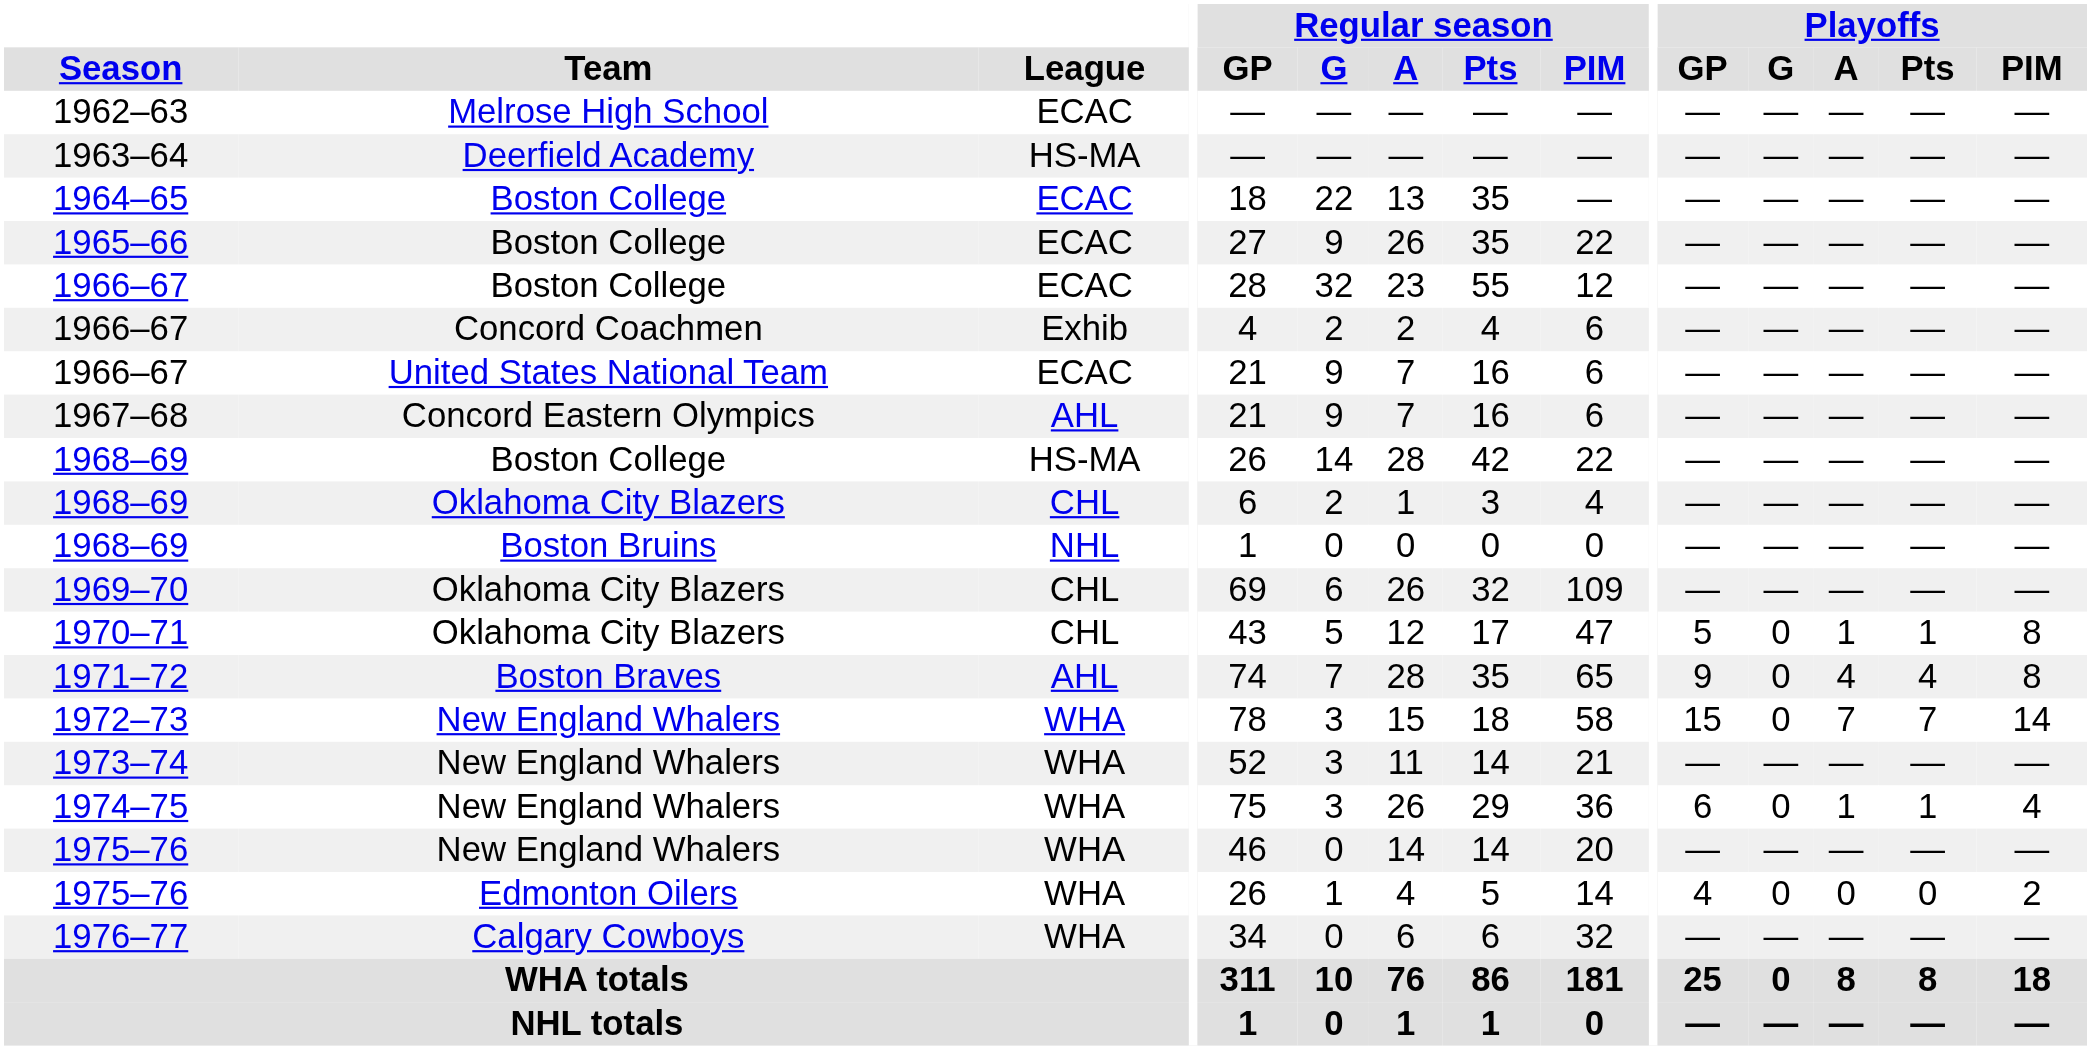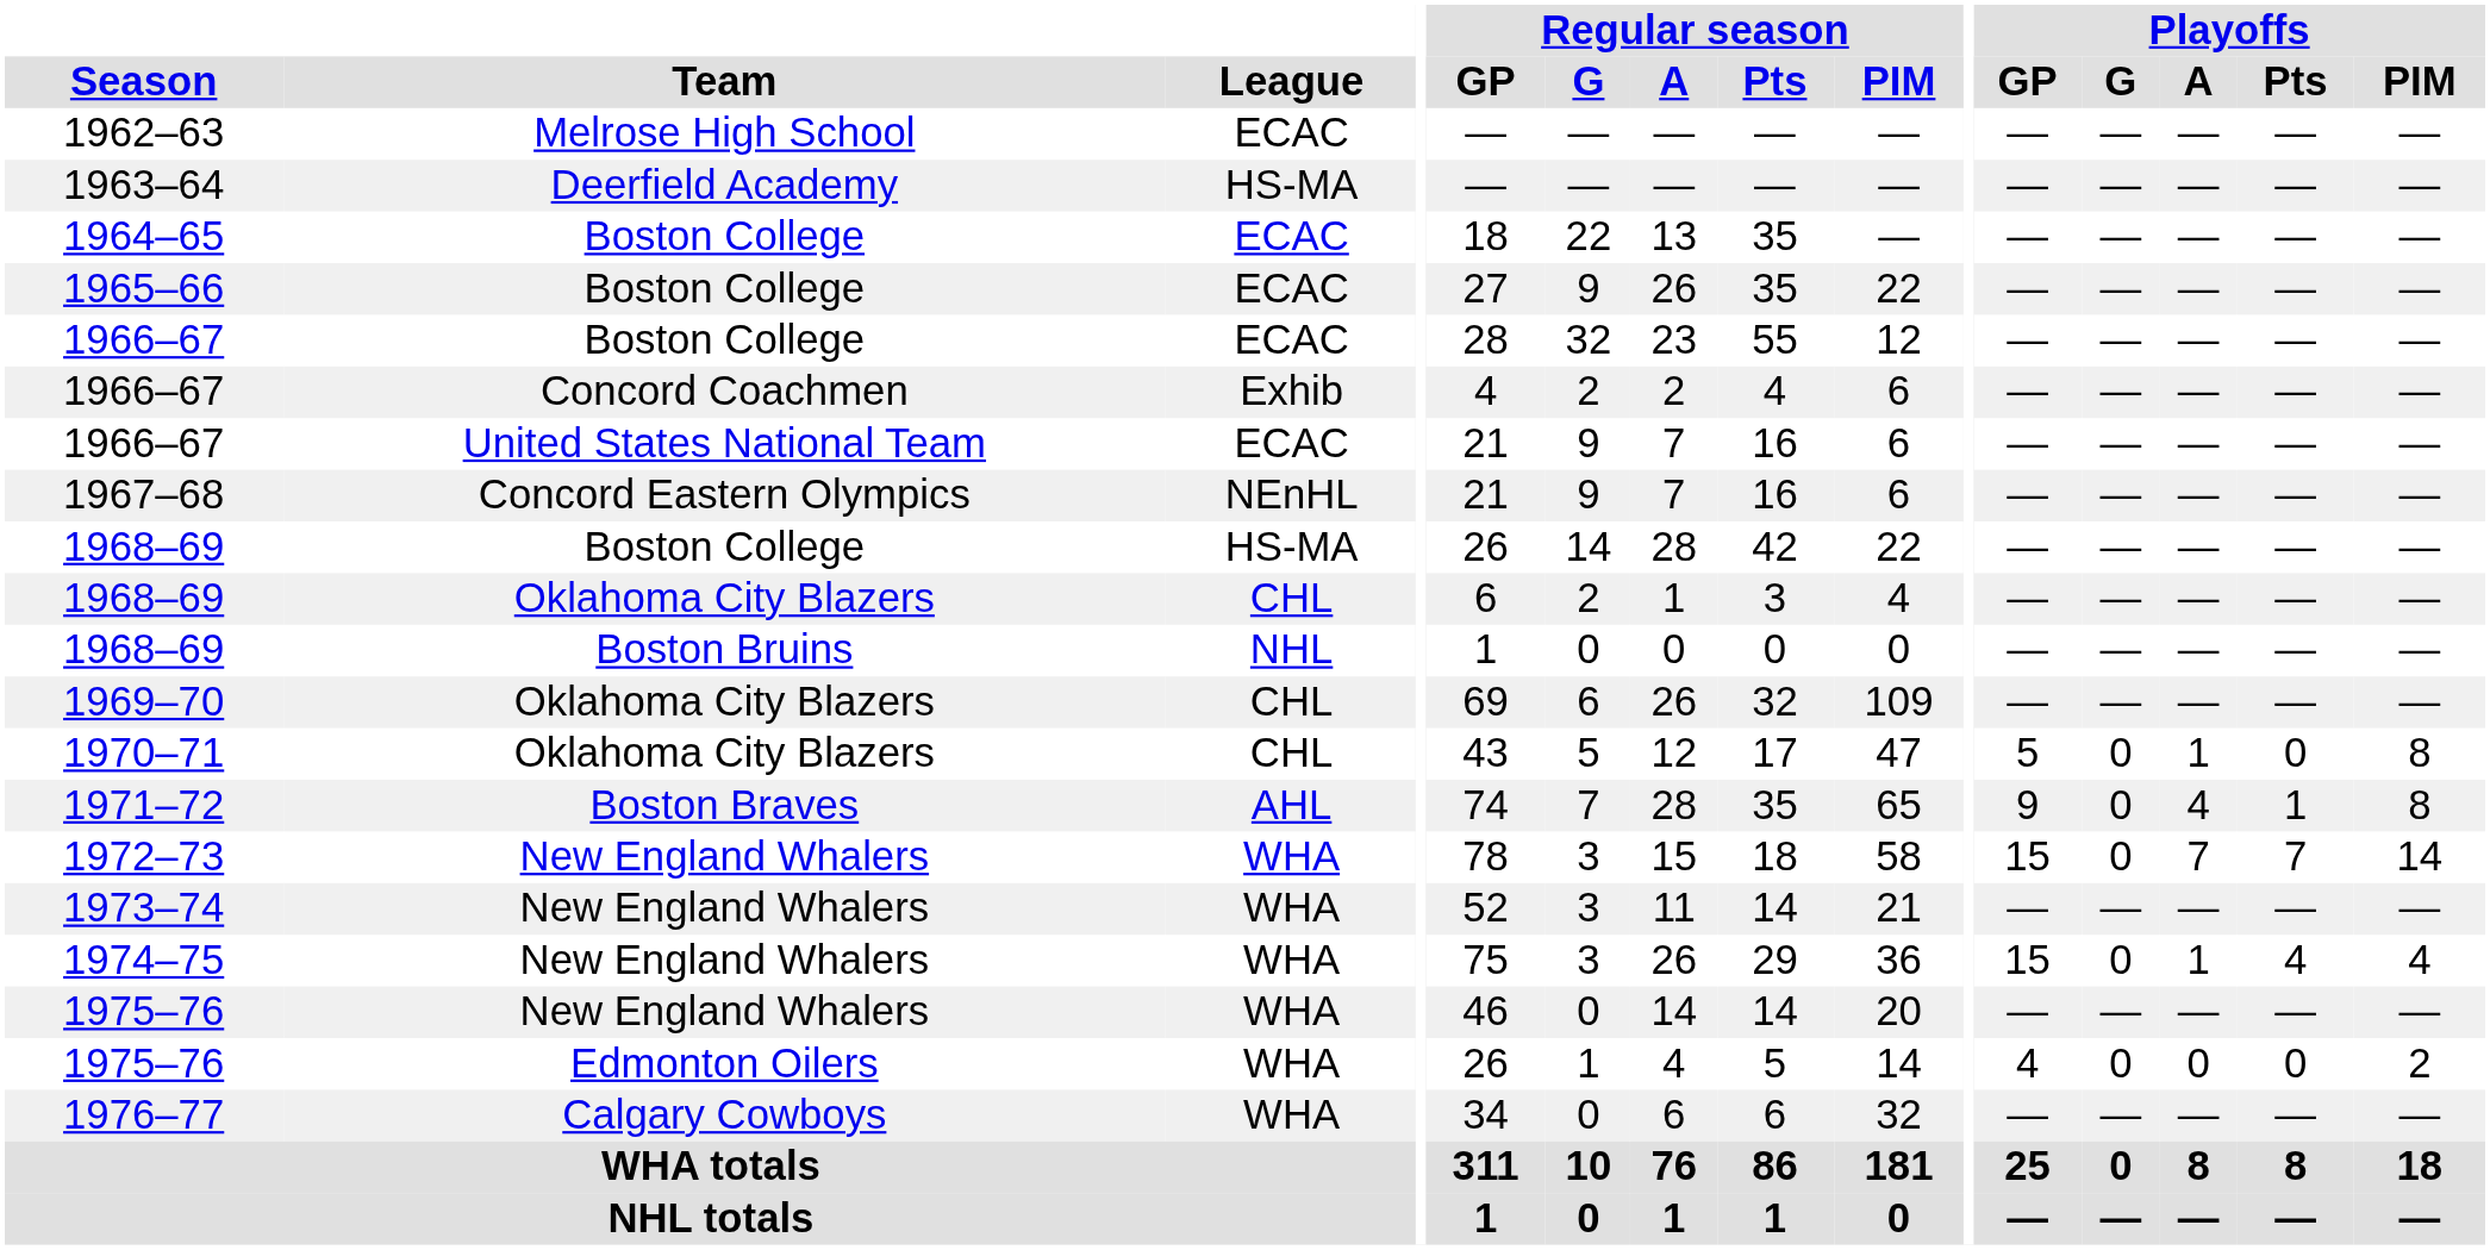 <table border="0" cellpadding="1" cellspacing="0" style="text-align:center; width:60em">
 <tr bgcolor="#e0e0e0">
 <th colspan="3" bgcolor="#ffffff"></th>
 <th rowspan="100" bgcolor="#ffffff"></th>
 <th colspan="5"><a href='#'>Regular season</a></th>
 <th rowspan="100" bgcolor="#ffffff"></th>
 <th colspan="5"><a href='#'>Playoffs</a></th>
 </tr>
 <tr bgcolor="#e0e0e0">
 <th><a href='#'>Season</a></th>
 <th>Team</th>
 <th>League</th>
 <th>GP</th>
 <th><a href='#'>G</a></th>
 <th><a href='#'>A</a></th>
 <th><a href='#'>Pts</a></th>
 <th><a href='#'>PIM</a></th>
 <th>GP</th>
 <th>G</th>
 <th>A</th>
 <th>Pts</th>
 <th>PIM</th>
 </tr>
 <tr>
 <td>1962–63</td>
 <td><a href='#'>Melrose High School</a></td>
 <td>ECAC</td>
 <td>—</td>
 <td>—</td>
 <td>—</td>
 <td>—</td>
 <td>—</td>
 <td>—</td>
 <td>—</td>
 <td>—</td>
 <td>—</td>
 <td>—</td>
 </tr>
 <tr bgcolor="#f0f0f0">
 <td>1963–64</td>
 <td><a href='#'>Deerfield Academy</a></td>
 <td>HS-MA</td>
 <td>—</td>
 <td>—</td>
 <td>—</td>
 <td>—</td>
 <td>—</td>
 <td>—</td>
 <td>—</td>
 <td>—</td>
 <td>—</td>
 <td>—</td>
 </tr>
 <tr>
 <td><a href='#'>1964–65</a></td>
 <td><a href='#'>Boston College</a></td>
 <td><a href='#'>ECAC</a></td>
 <td>18</td>
 <td>22</td>
 <td>13</td>
 <td>35</td>
 <td>—</td>
 <td>—</td>
 <td>—</td>
 <td>—</td>
 <td>—</td>
 <td>—</td>
 </tr>
 <tr bgcolor="#f0f0f0">
 <td><a href='#'>1965–66</a></td>
 <td>Boston College</td>
 <td>ECAC</td>
 <td>27</td>
 <td>9</td>
 <td>26</td>
 <td>35</td>
 <td>22</td>
 <td>—</td>
 <td>—</td>
 <td>—</td>
 <td>—</td>
 <td>—</td>
 </tr>
 <tr>
 <td><a href='#'>1966–67</a></td>
 <td>Boston College</td>
 <td>ECAC</td>
 <td>28</td>
 <td>32</td>
 <td>23</td>
 <td>55</td>
 <td>12</td>
 <td>—</td>
 <td>—</td>
 <td>—</td>
 <td>—</td>
 <td>—</td>
 </tr>
 <tr bgcolor="#f0f0f0">
 <td>1966–67</td>
 <td>Concord Coachmen</td>
 <td>Exhib</td>
 <td>4</td>
 <td>2</td>
 <td>2</td>
 <td>4</td>
 <td>6</td>
 <td>—</td>
 <td>—</td>
 <td>—</td>
 <td>—</td>
 <td>—</td>
 </tr>
 <tr>
 <td>1966–67</td>
 <td><a href='#'>United States National Team</a></td>
 <td>ECAC</td>
 <td>21</td>
 <td>9</td>
 <td>7</td>
 <td>16</td>
 <td>6</td>
 <td>—</td>
 <td>—</td>
 <td>—</td>
 <td>—</td>
 <td>—</td>
 </tr>
 <tr bgcolor="#f0f0f0">
 <td>1967–68</td>
 <td>Concord Eastern Olympics</td>
-<td><a href='#'>AHL</a></td>
+<td>NEnHL</td>
 <td>21</td>
 <td>9</td>
 <td>7</td>
 <td>16</td>
 <td>6</td>
 <td>—</td>
 <td>—</td>
 <td>—</td>
 <td>—</td>
 <td>—</td>
 </tr>
 <tr>
 <td><a href='#'>1968–69</a></td>
 <td>Boston College</td>
 <td>HS-MA</td>
 <td>26</td>
 <td>14</td>
 <td>28</td>
 <td>42</td>
 <td>22</td>
 <td>—</td>
 <td>—</td>
 <td>—</td>
 <td>—</td>
 <td>—</td>
 </tr>
 <tr bgcolor="#f0f0f0">
 <td><a href='#'>1968–69</a></td>
 <td><a href='#'>Oklahoma City Blazers</a></td>
 <td><a href='#'>CHL</a></td>
 <td>6</td>
 <td>2</td>
 <td>1</td>
 <td>3</td>
 <td>4</td>
 <td>—</td>
 <td>—</td>
 <td>—</td>
 <td>—</td>
 <td>—</td>
 </tr>
 <tr>
 <td><a href='#'>1968–69</a></td>
 <td><a href='#'>Boston Bruins</a></td>
 <td><a href='#'>NHL</a></td>
 <td>1</td>
 <td>0</td>
 <td>0</td>
 <td>0</td>
 <td>0</td>
 <td>—</td>
 <td>—</td>
 <td>—</td>
 <td>—</td>
 <td>—</td>
 </tr>
 <tr bgcolor="#f0f0f0">
 <td><a href='#'>1969–70</a></td>
 <td>Oklahoma City Blazers</td>
 <td>CHL</td>
 <td>69</td>
 <td>6</td>
 <td>26</td>
 <td>32</td>
 <td>109</td>
 <td>—</td>
 <td>—</td>
 <td>—</td>
 <td>—</td>
 <td>—</td>
 </tr>
 <tr>
 <td><a href='#'>1970–71</a></td>
 <td>Oklahoma City Blazers</td>
 <td>CHL</td>
 <td>43</td>
 <td>5</td>
 <td>12</td>
 <td>17</td>
 <td>47</td>
 <td>5</td>
 <td>0</td>
 <td>1</td>
-<td>1</td>
+<td>0</td>
 <td>8</td>
 </tr>
 <tr bgcolor="#f0f0f0">
 <td><a href='#'>1971–72</a></td>
 <td><a href='#'>Boston Braves</a></td>
 <td><a href='#'>AHL</a></td>
 <td>74</td>
 <td>7</td>
 <td>28</td>
 <td>35</td>
 <td>65</td>
 <td>9</td>
 <td>0</td>
 <td>4</td>
-<td>4</td>
+<td>1</td>
 <td>8</td>
 </tr>
 <tr>
 <td><a href='#'>1972–73</a></td>
 <td><a href='#'>New England Whalers</a></td>
 <td><a href='#'>WHA</a></td>
 <td>78</td>
 <td>3</td>
 <td>15</td>
 <td>18</td>
 <td>58</td>
 <td>15</td>
 <td>0</td>
 <td>7</td>
 <td>7</td>
 <td>14</td>
 </tr>
 <tr bgcolor="#f0f0f0">
 <td><a href='#'>1973–74</a></td>
 <td>New England Whalers</td>
 <td>WHA</td>
 <td>52</td>
 <td>3</td>
 <td>11</td>
 <td>14</td>
 <td>21</td>
 <td>—</td>
 <td>—</td>
 <td>—</td>
 <td>—</td>
 <td>—</td>
 </tr>
 <tr>
 <td><a href='#'>1974–75</a></td>
 <td>New England Whalers</td>
 <td>WHA</td>
 <td>75</td>
 <td>3</td>
 <td>26</td>
 <td>29</td>
 <td>36</td>
-<td>6</td>
+<td>15</td>
 <td>0</td>
 <td>1</td>
-<td>1</td>
+<td>4</td>
 <td>4</td>
 </tr>
 <tr bgcolor="#f0f0f0">
 <td><a href='#'>1975–76</a></td>
 <td>New England Whalers</td>
 <td>WHA</td>
 <td>46</td>
 <td>0</td>
 <td>14</td>
 <td>14</td>
 <td>20</td>
 <td>—</td>
 <td>—</td>
 <td>—</td>
 <td>—</td>
 <td>—</td>
 </tr>
 <tr>
 <td><a href='#'>1975–76</a></td>
 <td><a href='#'>Edmonton Oilers</a></td>
 <td>WHA</td>
 <td>26</td>
 <td>1</td>
 <td>4</td>
 <td>5</td>
 <td>14</td>
 <td>4</td>
 <td>0</td>
 <td>0</td>
 <td>0</td>
 <td>2</td>
 </tr>
 <tr bgcolor="#f0f0f0">
 <td><a href='#'>1976–77</a></td>
 <td><a href='#'>Calgary Cowboys</a></td>
 <td>WHA</td>
 <td>34</td>
 <td>0</td>
 <td>6</td>
 <td>6</td>
 <td>32</td>
 <td>—</td>
 <td>—</td>
 <td>—</td>
 <td>—</td>
 <td>—</td>
 </tr>
 <tr bgcolor="#e0e0e0">
 <th colspan="3">WHA totals</th>
 <th>311</th>
 <th>10</th>
 <th>76</th>
 <th>86</th>
 <th>181</th>
 <th>25</th>
 <th>0</th>
 <th>8</th>
 <th>8</th>
 <th>18</th>
 </tr>
 <tr bgcolor="#e0e0e0">
 <th colspan="3">NHL totals</th>
 <th>1</th>
 <th>0</th>
 <th>1</th>
 <th>1</th>
 <th>0</th>
 <th>—</th>
 <th>—</th>
 <th>—</th>
 <th>—</th>
 <th>—</th>
 </tr>
 </table>
